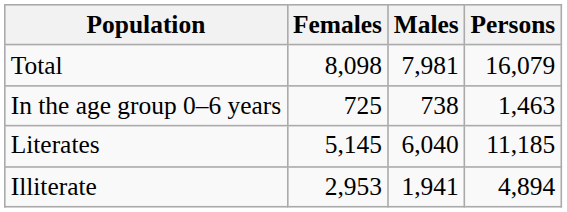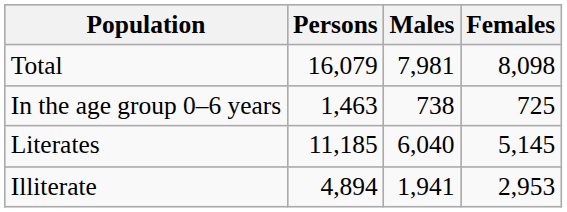 <table class="wikitable">
 <tr>
 <th>Population</th>
+<th>Persons</th>
+<th>Males</th>
 <th>Females</th>
-<th>Males</th>
-<th>Persons</th>
 </tr>
 <tr>
 <td>Total</td>
+<td align=right>16,079</td>
+<td align=right>7,981</td>
 <td align=right>8,098</td>
-<td align=right>7,981</td>
-<td align=right>16,079</td>
 </tr>
 <tr>
 <td>In the age group 0–6 years</td>
+<td align=right>1,463</td>
+<td align=right>738</td>
 <td align=right>725</td>
-<td align=right>738</td>
-<td align=right>1,463</td>
 </tr>
 <tr>
 <td>Literates</td>
+<td align=right>11,185</td>
+<td align=right>6,040</td>
 <td align=right>5,145</td>
-<td align=right>6,040</td>
-<td align=right>11,185</td>
 </tr>
 <tr>
 <td>Illiterate</td>
+<td align=right>4,894</td>
+<td align=right>1,941</td>
 <td align=right>2,953</td>
-<td align=right>1,941</td>
-<td align=right>4,894</td>
 </tr>
 </table>
